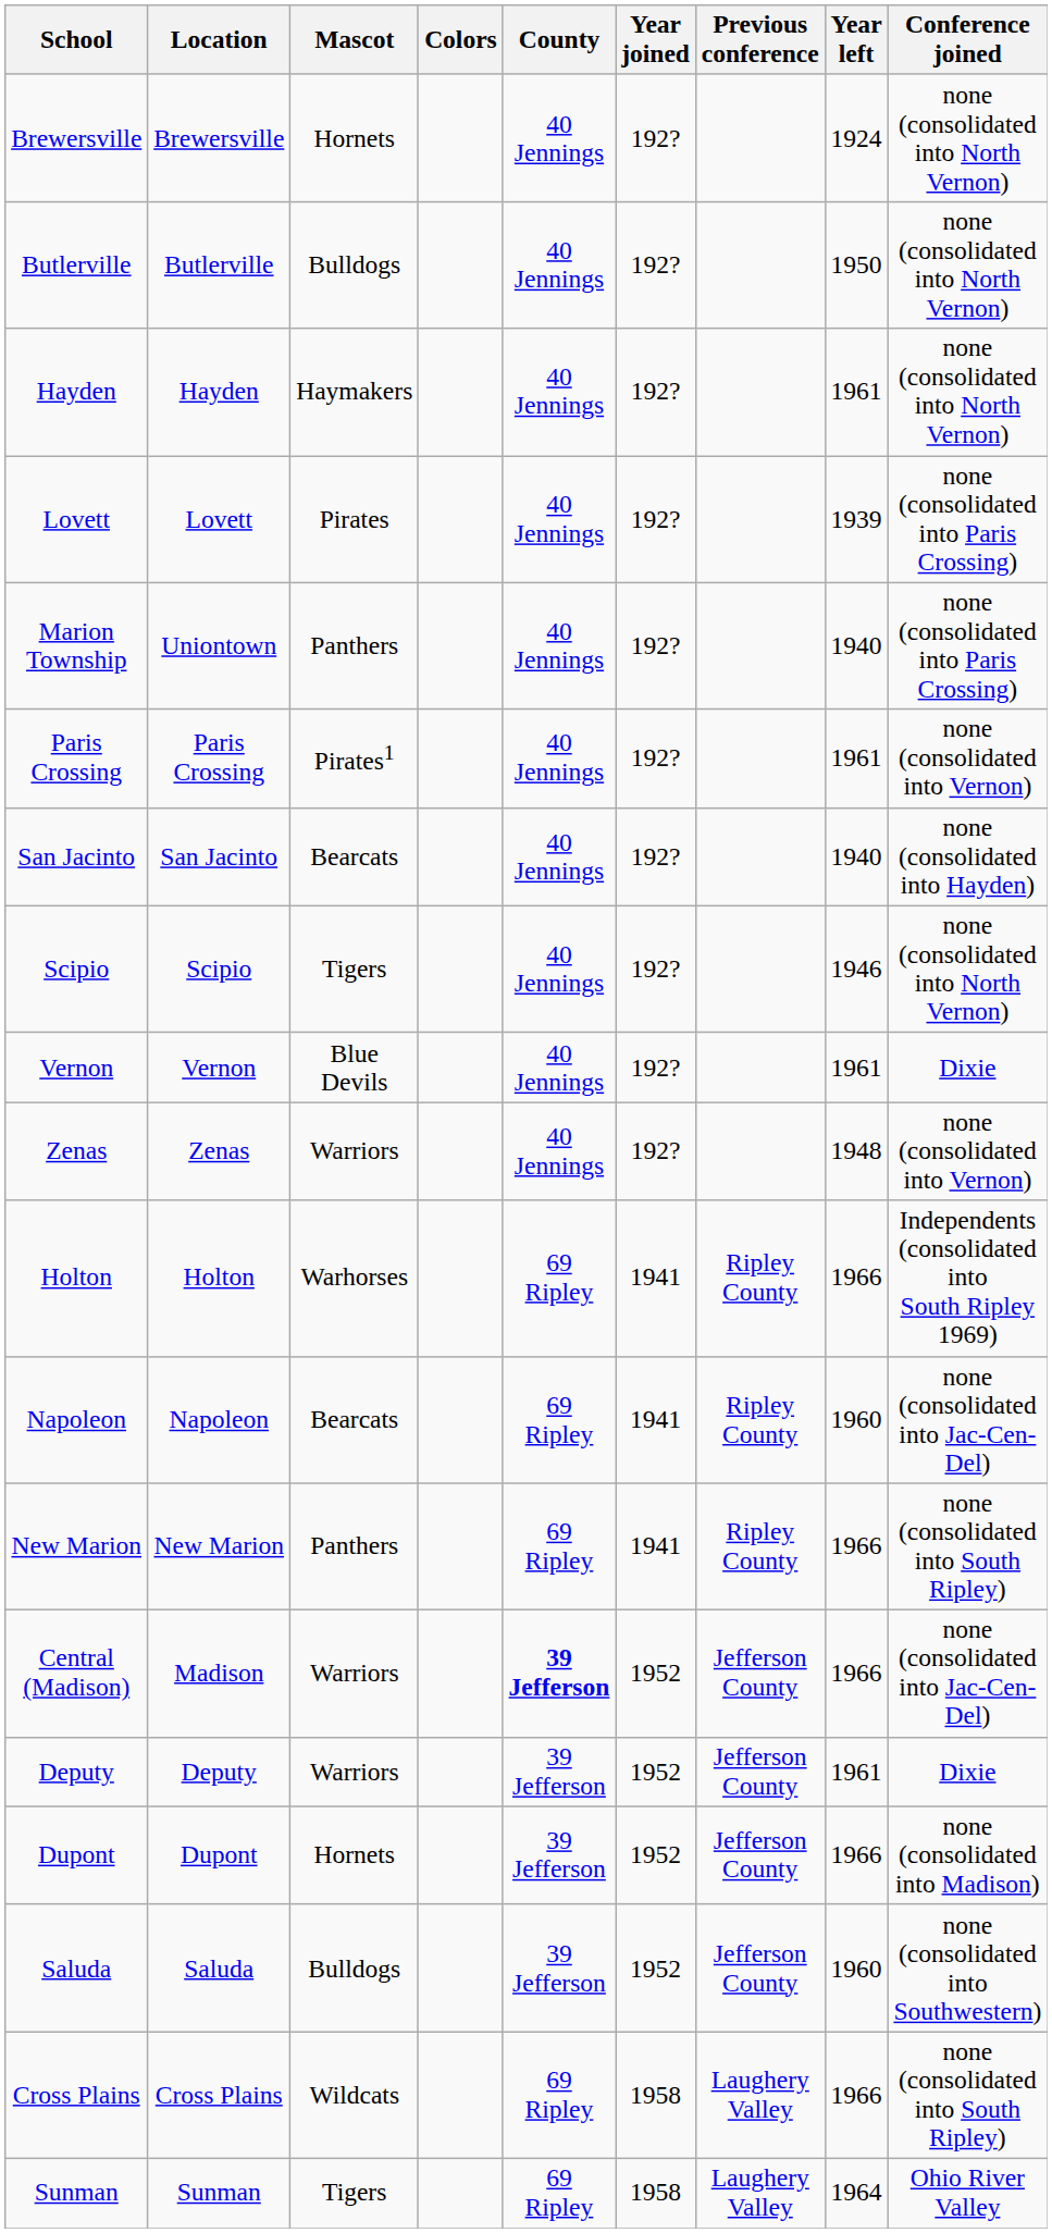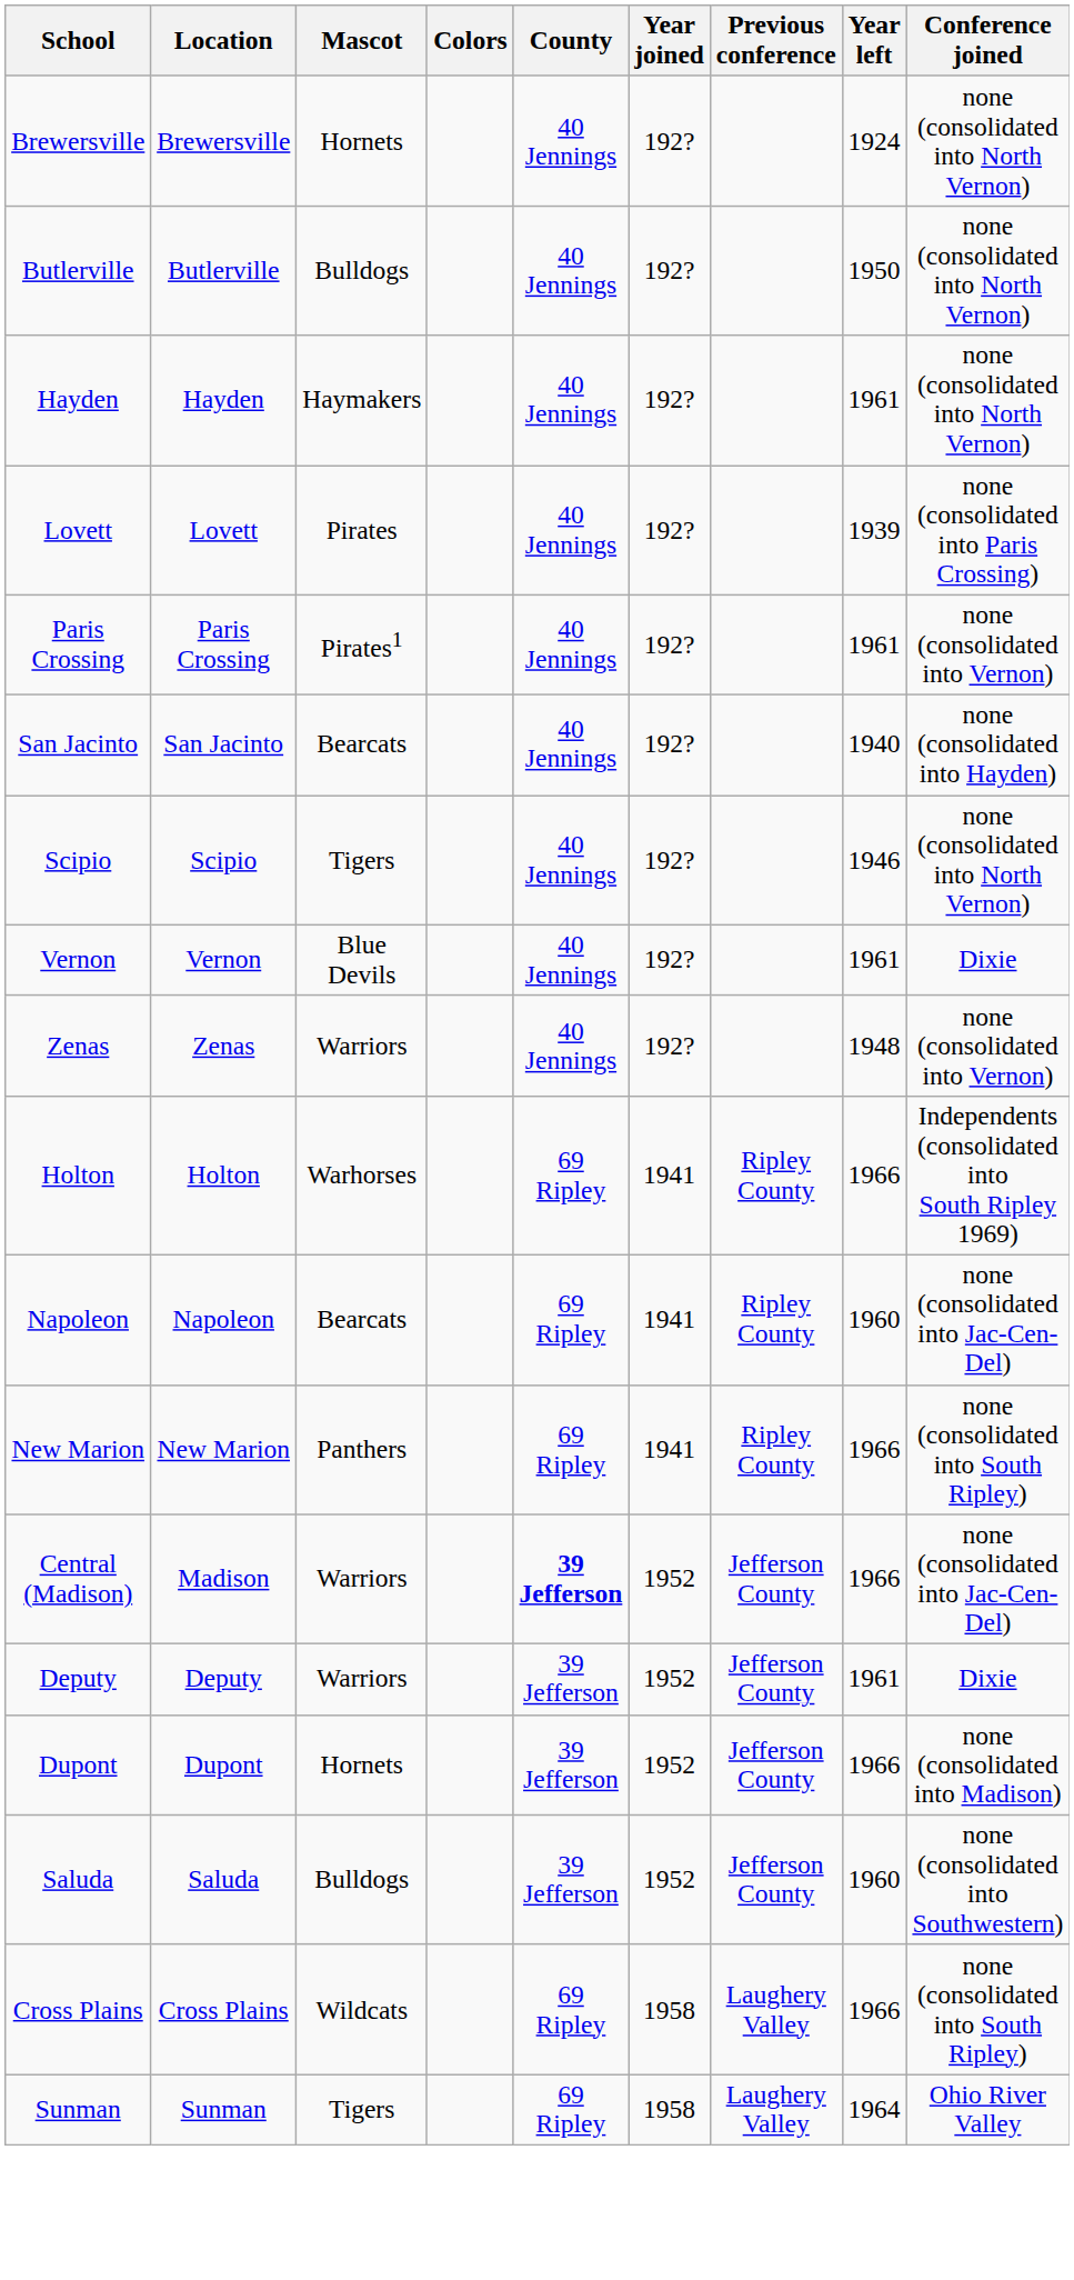 <table class="wikitable" style="text-align:center;">
 <tr>
 <th>School</th>
 <th>Location</th>
 <th>Mascot</th>
 <th>Colors</th>
 <th>County</th>
 <th>Year joined</th>
 <th>Previous conference</th>
 <th>Year left</th>
 <th>Conference joined</th>
 </tr>
 <tr>
 <td><a href='#'>Brewersville</a></td>
 <td><a href='#'>Brewersville</a></td>
 <td>Hornets</td>
 <td> </td>
 <td><a href='#'>40 <br> Jennings</a></td>
 <td>192?</td>
 <td></td>
 <td>1924</td>
 <td>none (consolidated<br>into <a href='#'>North Vernon</a>)</td>
 </tr>
 <tr>
 <td><a href='#'>Butlerville</a></td>
 <td><a href='#'>Butlerville</a></td>
 <td>Bulldogs</td>
 <td> </td>
 <td><a href='#'>40 <br> Jennings</a></td>
 <td>192?</td>
 <td></td>
 <td>1950</td>
 <td>none (consolidated<br>into <a href='#'>North Vernon</a>)</td>
 </tr>
 <tr>
 <td><a href='#'>Hayden</a></td>
 <td><a href='#'>Hayden</a></td>
 <td>Haymakers</td>
 <td> </td>
 <td><a href='#'>40 <br> Jennings</a></td>
 <td>192?</td>
 <td></td>
 <td>1961</td>
 <td>none (consolidated<br>into <a href='#'>North Vernon</a>)</td>
 </tr>
 <tr>
 <td><a href='#'>Lovett</a></td>
 <td><a href='#'>Lovett</a></td>
 <td>Pirates</td>
 <td> </td>
 <td><a href='#'>40 <br> Jennings</a></td>
 <td>192?</td>
 <td></td>
 <td>1939</td>
-<td>none (consolidated<br>into <a href='#'>Paris Crossing</a>)</td>
-</tr>
-<tr>
-<td><a href='#'>Marion Township</a></td>
-<td><a href='#'>Uniontown</a></td>
-<td>Panthers</td>
-<td> </td>
-<td><a href='#'>40 <br> Jennings</a></td>
-<td>192?</td>
-<td></td>
-<td>1940</td>
 <td>none (consolidated<br>into <a href='#'>Paris Crossing</a>)</td>
 </tr>
 <tr>
 <td><a href='#'>Paris Crossing</a></td>
 <td><a href='#'>Paris Crossing</a></td>
 <td>Pirates<sup>1</sup></td>
 <td> </td>
 <td><a href='#'>40 <br> Jennings</a></td>
 <td>192?</td>
 <td></td>
 <td>1961</td>
 <td>none (consolidated<br>into <a href='#'>Vernon</a>)</td>
 </tr>
 <tr>
 <td><a href='#'>San Jacinto</a></td>
 <td><a href='#'>San Jacinto</a></td>
 <td>Bearcats</td>
 <td> </td>
 <td><a href='#'>40 <br> Jennings</a></td>
 <td>192?</td>
 <td></td>
 <td>1940</td>
 <td>none (consolidated<br>into <a href='#'>Hayden</a>)</td>
 </tr>
 <tr>
 <td><a href='#'>Scipio</a></td>
 <td><a href='#'>Scipio</a></td>
 <td>Tigers</td>
 <td> </td>
 <td><a href='#'>40 <br> Jennings</a></td>
 <td>192?</td>
 <td></td>
 <td>1946</td>
 <td>none (consolidated<br>into <a href='#'>North Vernon</a>)</td>
 </tr>
 <tr>
 <td><a href='#'>Vernon</a></td>
 <td><a href='#'>Vernon</a></td>
 <td>Blue Devils</td>
 <td>  </td>
 <td><a href='#'>40 <br> Jennings</a></td>
 <td>192?</td>
 <td></td>
 <td>1961</td>
 <td><a href='#'>Dixie</a></td>
 </tr>
 <tr>
 <td><a href='#'>Zenas</a></td>
 <td><a href='#'>Zenas</a></td>
 <td>Warriors</td>
 <td> </td>
 <td><a href='#'>40 <br> Jennings</a></td>
 <td>192?</td>
 <td></td>
 <td>1948</td>
 <td>none (consolidated<br>into <a href='#'>Vernon</a>)</td>
 </tr>
 <tr>
 <td><a href='#'>Holton</a></td>
 <td><a href='#'>Holton</a></td>
 <td>Warhorses</td>
 <td> </td>
 <td><a href='#'>69<br>Ripley</a></td>
 <td>1941</td>
 <td><a href='#'>Ripley County</a></td>
 <td>1966</td>
 <td>Independents (consolidated into<br><a href='#'>South Ripley</a> 1969)</td>
 </tr>
 <tr>
 <td><a href='#'>Napoleon</a></td>
 <td><a href='#'>Napoleon</a></td>
 <td>Bearcats</td>
 <td> </td>
 <td><a href='#'>69<br>Ripley</a></td>
 <td>1941</td>
 <td><a href='#'>Ripley County</a></td>
 <td>1960</td>
 <td>none (consolidated<br>into <a href='#'>Jac-Cen-Del</a>)</td>
 </tr>
 <tr>
 <td><a href='#'>New Marion</a></td>
 <td><a href='#'>New Marion</a></td>
 <td>Panthers</td>
 <td> </td>
 <td><a href='#'>69<br>Ripley</a></td>
 <td>1941</td>
 <td><a href='#'>Ripley County</a></td>
 <td>1966</td>
 <td>none (consolidated<br>into <a href='#'>South Ripley</a>)</td>
 </tr>
 <tr>
 <td><a href='#'>Central <br> (Madison)</a></td>
 <td><a href='#'>Madison</a></td>
 <td>Warriors</td>
 <td> </td>
 <td><strong><a href='#'>39 <br> Jefferson</a></strong></td>
 <td>1952</td>
 <td><a href='#'>Jefferson County</a></td>
 <td>1966</td>
 <td>none (consolidated<br>into <a href='#'>Jac-Cen-Del</a>)</td>
 </tr>
 <tr>
 <td><a href='#'>Deputy</a></td>
 <td><a href='#'>Deputy</a></td>
 <td>Warriors</td>
 <td> </td>
 <td><a href='#'>39 <br> Jefferson</a></td>
 <td>1952</td>
 <td><a href='#'>Jefferson County</a></td>
 <td>1961</td>
 <td><a href='#'>Dixie</a></td>
 </tr>
 <tr>
 <td><a href='#'>Dupont</a></td>
 <td><a href='#'>Dupont</a></td>
 <td>Hornets</td>
 <td> </td>
 <td><a href='#'>39 <br> Jefferson</a></td>
 <td>1952</td>
 <td><a href='#'>Jefferson County</a></td>
 <td>1966</td>
 <td>none (consolidated<br>into <a href='#'>Madison</a>)</td>
 </tr>
 <tr>
 <td><a href='#'>Saluda</a></td>
 <td><a href='#'>Saluda</a></td>
 <td>Bulldogs</td>
 <td> </td>
 <td><a href='#'>39 <br> Jefferson</a></td>
 <td>1952</td>
 <td><a href='#'>Jefferson County</a></td>
 <td>1960</td>
 <td>none (consolidated<br>into <a href='#'>Southwestern</a>)</td>
 </tr>
 <tr>
 <td><a href='#'>Cross Plains</a></td>
 <td><a href='#'>Cross Plains</a></td>
 <td>Wildcats</td>
 <td> </td>
 <td><a href='#'>69 <br> Ripley</a></td>
 <td>1958</td>
 <td><a href='#'>Laughery Valley</a></td>
 <td>1966</td>
 <td>none (consolidated<br>into <a href='#'>South Ripley</a>)</td>
 </tr>
 <tr>
 <td><a href='#'>Sunman</a></td>
 <td><a href='#'>Sunman</a></td>
 <td>Tigers</td>
 <td>  </td>
 <td><a href='#'>69 <br> Ripley</a></td>
 <td>1958</td>
 <td><a href='#'>Laughery Valley</a></td>
 <td>1964</td>
 <td><a href='#'>Ohio River Valley</a></td>
 </tr>
 </table>
